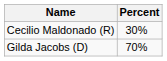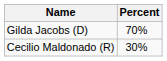 <table class="wikitable">
 <tr>
 <th>Name</th>
 <th>Percent</th>
 </tr>
 <tr>
+<td>Gilda Jacobs (D)</td>
+<td>  70%</td>
+</tr>
+<tr>
 <td>Cecilio Maldonado (R)</td>
 <td>  30%</td>
 </tr>
-<tr>
-<td>Gilda Jacobs (D)</td>
-<td>  70%</td>
-</tr>
 </table>
